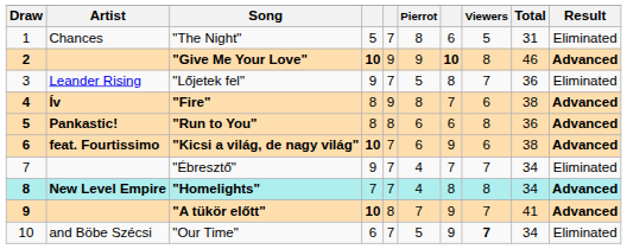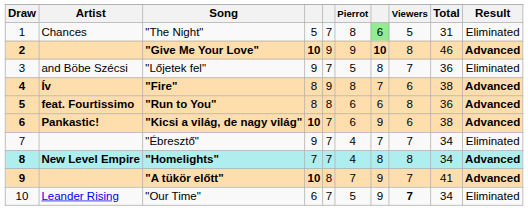 <table class="sortable wikitable" style="margin: 1em auto 1em auto; text-align:center">
 <tr>
 </tr>
 <tr>
 <th>Draw</th>
 <th>Artist</th>
 <th>Song</th>
 <th><small></small></th>
 <th><small></small></th>
 <th><small>Pierrot</small></th>
 <th><small></small></th>
 <th><small>Viewers</small></th>
 <th>Total</th>
 <th>Result</th>
 </tr>
 <tr>
 <td>1</td>
 <td align="left">Chances</td>
 <td align="left">"The Night"</td>
 <td>5</td>
 <td>7</td>
 <td>8</td>
-<td>6</td>
+<td style="background: lightgreen;">6</td>
 <td>5</td>
 <td>31</td>
 <td>Eliminated</td>
 </tr>
 <tr style="background:navajowhite;">
 <td><strong>2</strong></td>
 <td align="left"><strong></strong></td>
 <td align="left"><strong>"Give Me Your Love"</strong></td>
 <td><strong>10</strong></td>
 <td>9</td>
 <td>9</td>
 <td><strong>10</strong></td>
 <td>8</td>
 <td>46</td>
 <td><strong>Advanced</strong></td>
 </tr>
 <tr>
 <td>3</td>
-<td align="left"><a href='#'>Leander Rising</a></td>
+<td align="left"> and Böbe Szécsi</td>
 <td align="left">"Lőjetek fel"</td>
 <td>9</td>
 <td>7</td>
 <td>5</td>
 <td>8</td>
 <td>7</td>
 <td>36</td>
 <td>Eliminated</td>
 </tr>
 <tr style="background:navajowhite;">
 <td><strong>4</strong></td>
 <td align="left"><strong>Ív</strong></td>
 <td align="left"><strong>"Fire"</strong></td>
 <td>8</td>
 <td>9</td>
 <td>8</td>
 <td>7</td>
 <td>6</td>
 <td>38</td>
 <td><strong>Advanced</strong></td>
 </tr>
 <tr style="background:navajowhite;">
 <td><strong>5</strong></td>
-<td align="left"><strong>Pankastic!</strong></td>
+<td align="left"><strong> feat. Fourtissimo</strong></td>
 <td align="left"><strong>"Run to You"</strong></td>
 <td>8</td>
 <td>8</td>
 <td>6</td>
 <td>6</td>
 <td>8</td>
 <td>36</td>
 <td><strong>Advanced</strong></td>
 </tr>
 <tr style="background:navajowhite;">
 <td><strong>6</strong></td>
-<td align="left"><strong> feat. Fourtissimo</strong></td>
+<td align="left"><strong>Pankastic!</strong></td>
 <td align="left"><strong>"Kicsi a világ, de nagy világ"</strong></td>
 <td><strong>10</strong></td>
 <td>7</td>
 <td>6</td>
 <td>9</td>
 <td>6</td>
 <td>38</td>
 <td><strong>Advanced</strong></td>
 </tr>
 <tr>
 <td>7</td>
 <td align="left"></td>
 <td align="left">"Ébresztő"</td>
 <td>9</td>
 <td>7</td>
 <td>4</td>
 <td>7</td>
 <td>7</td>
 <td>34</td>
 <td>Eliminated</td>
 </tr>
 <tr style="background:paleturquoise;">
 <td><strong>8</strong></td>
 <td align="left"><strong>New Level Empire</strong></td>
 <td align="left"><strong>"Homelights"</strong></td>
 <td>7</td>
 <td>7</td>
 <td>4</td>
 <td>8</td>
 <td>8</td>
 <td>34</td>
 <td><strong>Advanced</strong></td>
 </tr>
 <tr style="background:navajowhite;">
 <td><strong>9</strong></td>
 <td align="left"><strong></strong></td>
 <td align="left"><strong>"A tükör előtt"</strong></td>
 <td><strong>10</strong></td>
 <td>8</td>
 <td>7</td>
 <td>9</td>
 <td>7</td>
 <td>41</td>
 <td><strong>Advanced</strong></td>
 </tr>
 <tr>
 <td>10</td>
-<td align="left"> and Böbe Szécsi</td>
+<td align="left"><a href='#'>Leander Rising</a></td>
 <td align="left">"Our Time"</td>
 <td>6</td>
 <td>7</td>
 <td>5</td>
 <td>9</td>
 <td><strong>7</strong></td>
 <td>34</td>
 <td>Eliminated</td>
 </tr>
 </table>
